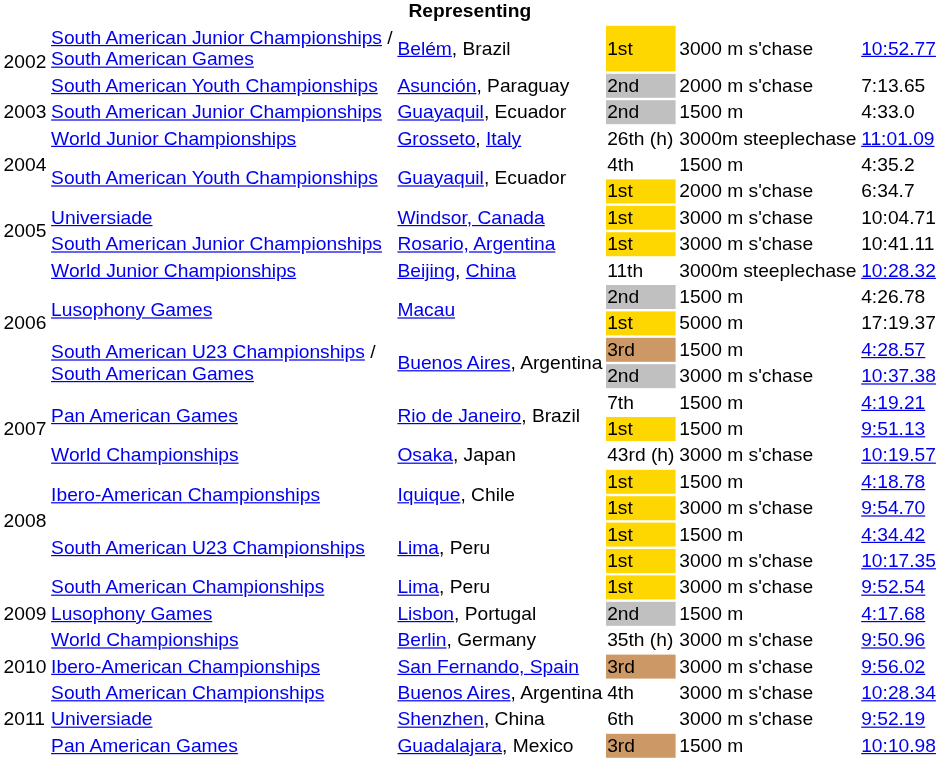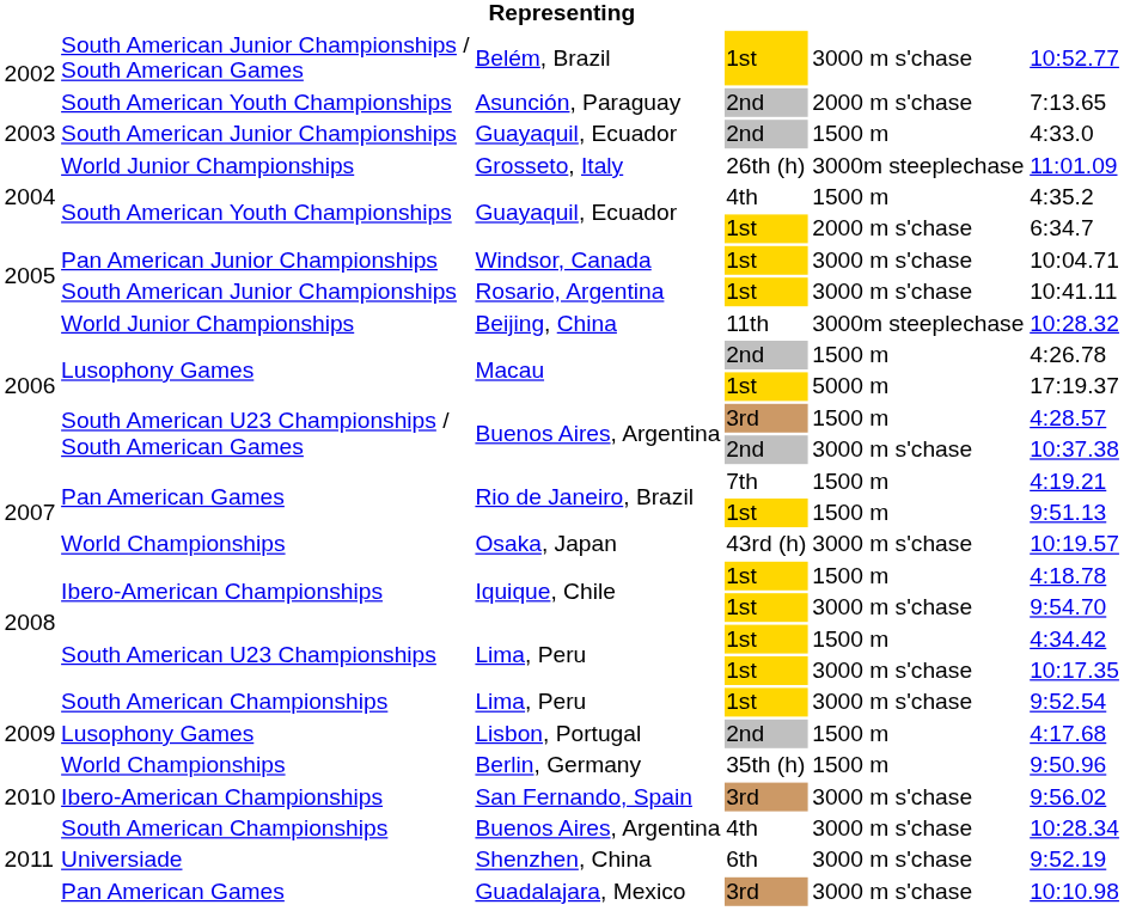 <table>
 <tr>
 <th colspan="6">Representing </th>
 </tr>
 <tr>
 <td rowspan=2>2002</td>
 <td><a href='#'>South American Junior Championships</a> /<br> <a href='#'>South American Games</a></td>
 <td><a href='#'>Belém</a>, Brazil</td>
 <td bgcolor=gold>1st</td>
 <td>3000 m s'chase</td>
 <td><a href='#'>10:52.77</a></td>
 </tr>
 <tr>
 <td><a href='#'>South American Youth Championships</a></td>
 <td><a href='#'>Asunción</a>, Paraguay</td>
 <td bgcolor=silver>2nd</td>
 <td>2000 m s'chase</td>
 <td>7:13.65</td>
 </tr>
 <tr>
 <td>2003</td>
 <td><a href='#'>South American Junior Championships</a></td>
 <td><a href='#'>Guayaquil</a>, Ecuador</td>
 <td bgcolor=silver>2nd</td>
 <td>1500 m</td>
 <td>4:33.0</td>
 </tr>
 <tr>
 <td rowspan=3>2004</td>
 <td><a href='#'>World Junior Championships</a></td>
 <td><a href='#'>Grosseto</a>, <a href='#'>Italy</a></td>
 <td>26th (h)</td>
 <td>3000m steeplechase</td>
 <td><a href='#'>11:01.09</a></td>
 </tr>
 <tr>
 <td rowspan=2><a href='#'>South American Youth Championships</a></td>
 <td rowspan=2><a href='#'>Guayaquil</a>, Ecuador</td>
 <td>4th</td>
 <td>1500 m</td>
 <td>4:35.2</td>
 </tr>
 <tr>
 <td bgcolor=gold>1st</td>
 <td>2000 m s'chase</td>
 <td>6:34.7</td>
 </tr>
 <tr>
 <td rowspan=2>2005</td>
-<td><a href='#'>Universiade</a></td>
+<td><a href='#'>Pan American Junior Championships</a></td>
 <td><a href='#'>Windsor, Canada</a></td>
 <td bgcolor=gold>1st</td>
 <td>3000 m s'chase</td>
 <td>10:04.71</td>
 </tr>
 <tr>
 <td><a href='#'>South American Junior Championships</a></td>
 <td><a href='#'>Rosario, Argentina</a></td>
 <td bgcolor=gold>1st</td>
 <td>3000 m s'chase</td>
 <td>10:41.11</td>
 </tr>
 <tr>
 <td rowspan=5>2006</td>
 <td><a href='#'>World Junior Championships</a></td>
 <td><a href='#'>Beijing</a>, <a href='#'>China</a></td>
 <td>11th</td>
 <td>3000m steeplechase</td>
 <td><a href='#'>10:28.32</a></td>
 </tr>
 <tr>
 <td rowspan=2><a href='#'>Lusophony Games</a></td>
 <td rowspan=2><a href='#'>Macau</a></td>
 <td bgcolor=silver>2nd</td>
 <td>1500 m</td>
 <td>4:26.78</td>
 </tr>
 <tr>
 <td bgcolor=gold>1st</td>
 <td>5000 m</td>
 <td>17:19.37</td>
 </tr>
 <tr>
 <td rowspan=2><a href='#'>South American U23 Championships</a> /<br> <a href='#'>South American Games</a></td>
 <td rowspan=2><a href='#'>Buenos Aires</a>, Argentina</td>
 <td bgcolor=cc9966>3rd</td>
 <td>1500 m</td>
 <td><a href='#'>4:28.57</a></td>
 </tr>
 <tr>
 <td bgcolor=silver>2nd</td>
 <td>3000 m s'chase</td>
 <td><a href='#'>10:37.38</a></td>
 </tr>
 <tr>
 <td rowspan=3>2007</td>
 <td rowspan=2><a href='#'>Pan American Games</a></td>
 <td rowspan=2><a href='#'>Rio de Janeiro</a>, Brazil</td>
 <td>7th</td>
 <td>1500 m</td>
 <td><a href='#'>4:19.21</a></td>
 </tr>
 <tr>
 <td bgcolor=gold>1st</td>
 <td>1500 m</td>
 <td><a href='#'>9:51.13</a></td>
 </tr>
 <tr>
 <td><a href='#'>World Championships</a></td>
 <td><a href='#'>Osaka</a>, Japan</td>
 <td>43rd (h)</td>
 <td>3000 m s'chase</td>
 <td><a href='#'>10:19.57</a></td>
 </tr>
 <tr>
 <td rowspan=4>2008</td>
 <td rowspan=2><a href='#'>Ibero-American Championships</a></td>
 <td rowspan=2><a href='#'>Iquique</a>, Chile</td>
 <td bgcolor=gold>1st</td>
 <td>1500 m</td>
 <td><a href='#'>4:18.78</a></td>
 </tr>
 <tr>
 <td bgcolor=gold>1st</td>
 <td>3000 m s'chase</td>
 <td><a href='#'>9:54.70</a></td>
 </tr>
 <tr>
 <td rowspan=2><a href='#'>South American U23 Championships</a></td>
 <td rowspan=2><a href='#'>Lima</a>, Peru</td>
 <td bgcolor=gold>1st</td>
 <td>1500 m</td>
 <td><a href='#'>4:34.42</a></td>
 </tr>
 <tr>
 <td bgcolor=gold>1st</td>
 <td>3000 m s'chase</td>
 <td><a href='#'>10:17.35</a></td>
 </tr>
 <tr>
 <td rowspan=3>2009</td>
 <td><a href='#'>South American Championships</a></td>
 <td><a href='#'>Lima</a>, Peru</td>
 <td bgcolor=gold>1st</td>
 <td>3000 m s'chase</td>
 <td><a href='#'>9:52.54</a></td>
 </tr>
 <tr>
 <td><a href='#'>Lusophony Games</a></td>
 <td><a href='#'>Lisbon</a>, Portugal</td>
 <td bgcolor=silver>2nd</td>
 <td>1500 m</td>
 <td><a href='#'>4:17.68</a></td>
 </tr>
 <tr>
 <td><a href='#'>World Championships</a></td>
 <td><a href='#'>Berlin</a>, Germany</td>
 <td>35th (h)</td>
-<td>3000 m s'chase</td>
+<td>1500 m</td>
 <td><a href='#'>9:50.96</a></td>
 </tr>
 <tr>
 <td>2010</td>
 <td><a href='#'>Ibero-American Championships</a></td>
 <td><a href='#'>San Fernando, Spain</a></td>
 <td bgcolor=cc9966>3rd</td>
 <td>3000 m s'chase</td>
 <td><a href='#'>9:56.02</a></td>
 </tr>
 <tr>
 <td rowspan=3>2011</td>
 <td><a href='#'>South American Championships</a></td>
 <td><a href='#'>Buenos Aires</a>, Argentina</td>
 <td>4th</td>
 <td>3000 m s'chase</td>
 <td><a href='#'>10:28.34</a></td>
 </tr>
 <tr>
 <td><a href='#'>Universiade</a></td>
 <td><a href='#'>Shenzhen</a>, China</td>
 <td>6th</td>
 <td>3000 m s'chase</td>
 <td><a href='#'>9:52.19</a></td>
 </tr>
 <tr>
 <td><a href='#'>Pan American Games</a></td>
 <td><a href='#'>Guadalajara</a>, Mexico</td>
 <td bgcolor=cc9966>3rd</td>
-<td>1500 m</td>
+<td>3000 m s'chase</td>
 <td><a href='#'>10:10.98</a></td>
 </tr>
 </table>
